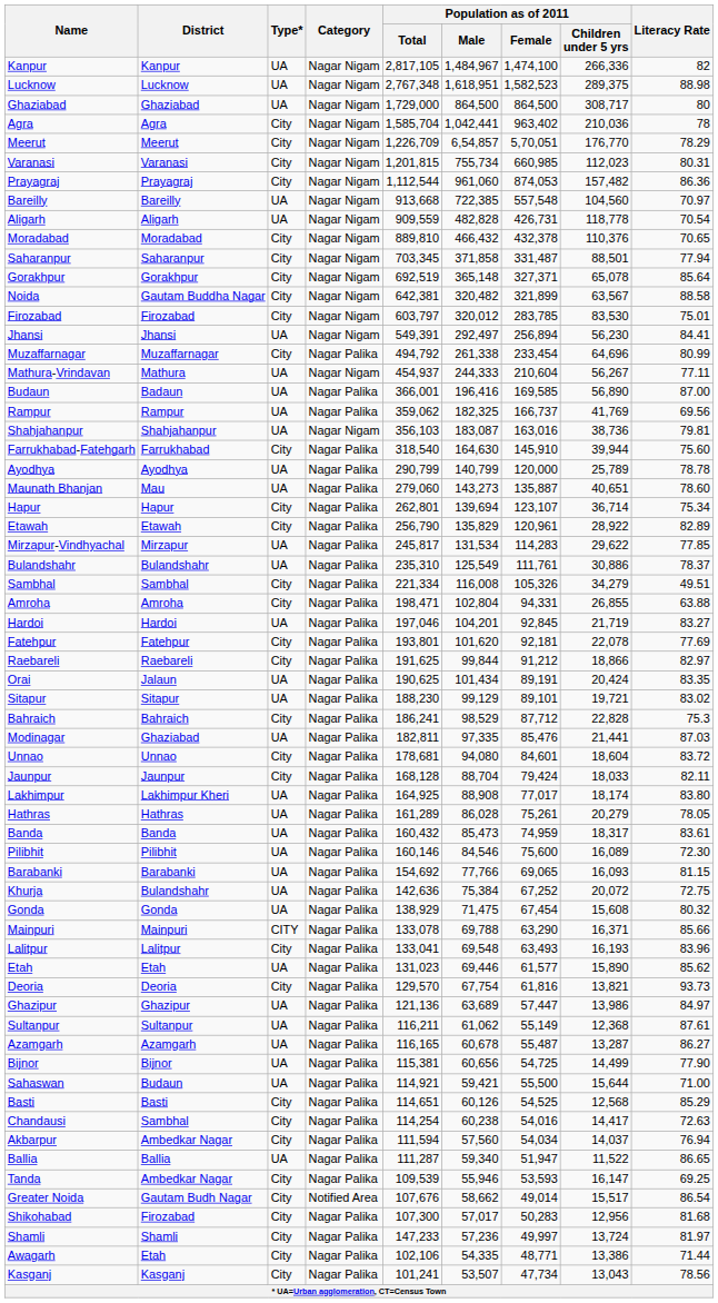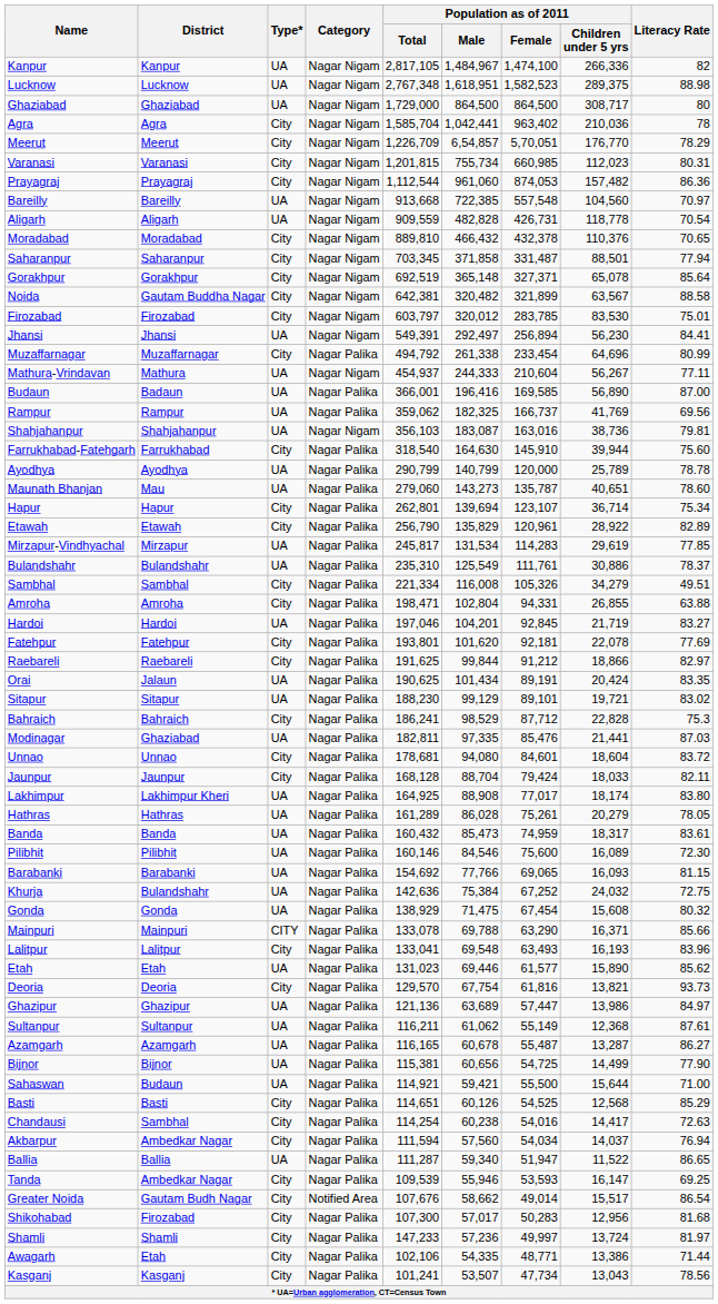 <table class="wikitable sortable static-row-numbers static-row-header-text hover-highlight" "style="font-size: 100%">
 <tr>
 <th rowspan="2">Name</th>
 <th rowspan="2">District</th>
 <th rowspan="2">Type*</th>
 <th rowspan="2">Category</th>
 <th colspan="4">Population as of 2011 </th>
 <th rowspan="2">Literacy Rate </th>
 </tr>
 <tr class="static-row-header">
 <th>Total</th>
 <th>Male</th>
 <th>Female</th>
 <th>Children <br> under 5 yrs</th>
 </tr>
 <tr>
 <td align=left><a href='#'>Kanpur</a></td>
 <td align=left><a href='#'>Kanpur</a></td>
 <td>UA</td>
 <td>Nagar Nigam</td>
 <td align="right">2,817,105</td>
 <td align="right">1,484,967</td>
 <td align="right">1,474,100</td>
 <td align="right">266,336</td>
 <td align="right">82</td>
 </tr>
 <tr>
 <td align=left><a href='#'>Lucknow</a></td>
 <td align=left><a href='#'>Lucknow</a></td>
 <td>UA</td>
 <td>Nagar Nigam</td>
 <td align="right">2,767,348</td>
 <td align="right">1,618,951</td>
 <td align="right">1,582,523</td>
 <td align="right">289,375</td>
 <td align="right">88.98</td>
 </tr>
 <tr>
 <td align=left><a href='#'>Ghaziabad</a></td>
 <td align=left><a href='#'>Ghaziabad</a></td>
 <td>UA</td>
 <td>Nagar Nigam</td>
 <td align="right">1,729,000</td>
 <td align="right">864,500</td>
 <td align="right">864,500</td>
 <td align="right">308,717</td>
 <td align="right">80</td>
 </tr>
 <tr>
 <td align=left><a href='#'>Agra</a></td>
 <td align=left><a href='#'>Agra</a></td>
 <td>City</td>
 <td>Nagar Nigam</td>
 <td align="right">1,585,704</td>
 <td align="right">1,042,441</td>
 <td align="right">963,402</td>
 <td align="right">210,036</td>
 <td align="right">78</td>
 </tr>
 <tr>
 <td align=left><a href='#'>Meerut</a></td>
 <td align=left><a href='#'>Meerut</a></td>
 <td>City</td>
 <td>Nagar Nigam</td>
 <td align="right">1,226,709</td>
 <td align="right">6,54,857</td>
 <td align="right">5,70,051</td>
 <td align="right">176,770</td>
 <td align="right">78.29</td>
 </tr>
 <tr>
 <td align=left><a href='#'>Varanasi</a></td>
 <td align=left><a href='#'>Varanasi</a></td>
 <td>City</td>
 <td>Nagar Nigam</td>
 <td align="right">1,201,815</td>
 <td align="right">755,734</td>
 <td align="right">660,985</td>
 <td align="right">112,023</td>
 <td align="right">80.31</td>
 </tr>
 <tr>
 <td align=left><a href='#'>Prayagraj</a></td>
 <td align=left><a href='#'>Prayagraj</a></td>
 <td>City</td>
 <td>Nagar Nigam</td>
 <td align="right">1,112,544</td>
 <td align="right">961,060</td>
 <td align="right">874,053</td>
 <td align="right">157,482</td>
 <td align="right">86.36</td>
 </tr>
 <tr>
 <td align=left><a href='#'>Bareilly</a></td>
 <td align=left><a href='#'>Bareilly</a></td>
 <td>UA</td>
 <td>Nagar Nigam</td>
 <td align="right">913,668</td>
 <td align="right">722,385</td>
 <td align="right">557,548</td>
 <td align="right">104,560</td>
 <td align="right">70.97</td>
 </tr>
 <tr>
 <td align=left><a href='#'>Aligarh</a></td>
 <td align=left><a href='#'>Aligarh</a></td>
 <td>UA</td>
 <td>Nagar Nigam</td>
 <td align="right">909,559</td>
 <td align="right">482,828</td>
 <td align="right">426,731</td>
 <td align="right">118,778</td>
 <td align="right">70.54</td>
 </tr>
 <tr>
 <td align=left><a href='#'>Moradabad</a></td>
 <td align=left><a href='#'>Moradabad</a></td>
 <td>City</td>
 <td>Nagar Nigam</td>
 <td align="right">889,810</td>
 <td align="right">466,432</td>
 <td align="right">432,378</td>
 <td align="right">110,376</td>
 <td align="right">70.65</td>
 </tr>
 <tr>
 <td align=left><a href='#'>Saharanpur</a></td>
 <td align=left><a href='#'>Saharanpur</a></td>
 <td>City</td>
 <td>Nagar Nigam</td>
 <td align="right">703,345</td>
 <td align="right">371,858</td>
 <td align="right">331,487</td>
 <td align="right">88,501</td>
 <td align="right">77.94</td>
 </tr>
 <tr>
 <td align=left><a href='#'>Gorakhpur</a></td>
 <td align=left><a href='#'>Gorakhpur</a></td>
 <td>City</td>
 <td>Nagar Nigam</td>
 <td align="right">692,519</td>
 <td align="right">365,148</td>
 <td align="right">327,371</td>
 <td align="right">65,078</td>
 <td align="right">85.64</td>
 </tr>
 <tr>
 <td align=left><a href='#'>Noida</a></td>
 <td align=left><a href='#'>Gautam Buddha Nagar</a></td>
 <td>City</td>
 <td>Nagar Nigam</td>
 <td align="right">642,381</td>
 <td align="right">320,482</td>
 <td align="right">321,899</td>
 <td align="right">63,567</td>
 <td align="right">88.58</td>
 </tr>
 <tr>
 <td align=left><a href='#'>Firozabad</a></td>
 <td align=left><a href='#'>Firozabad</a></td>
 <td>City</td>
 <td>Nagar Nigam</td>
 <td align="right">603,797</td>
 <td align="right">320,012</td>
 <td align="right">283,785</td>
 <td align="right">83,530</td>
 <td align="right">75.01</td>
 </tr>
 <tr>
 <td align=left><a href='#'>Jhansi</a></td>
 <td align=left><a href='#'>Jhansi</a></td>
 <td>UA</td>
 <td>Nagar Nigam</td>
 <td align="right">549,391</td>
 <td align="right">292,497</td>
 <td align="right">256,894</td>
 <td align="right">56,230</td>
 <td align="right">84.41</td>
 </tr>
 <tr>
 <td align=left><a href='#'>Muzaffarnagar</a></td>
 <td align=left><a href='#'>Muzaffarnagar</a></td>
 <td>City</td>
 <td>Nagar Palika</td>
 <td align="right">494,792</td>
 <td align="right">261,338</td>
 <td align="right">233,454</td>
 <td align="right">64,696</td>
 <td align="right">80.99</td>
 </tr>
 <tr>
 <td align=left><a href='#'>Mathura</a>-<a href='#'>Vrindavan</a></td>
 <td align=left><a href='#'>Mathura</a></td>
 <td>UA</td>
 <td>Nagar Nigam</td>
 <td align="right">454,937</td>
 <td align="right">244,333</td>
 <td align="right">210,604</td>
 <td align="right">56,267</td>
 <td align="right">77.11</td>
 </tr>
 <tr>
 <td align=left><a href='#'>Budaun</a></td>
 <td align=left><a href='#'>Badaun</a></td>
 <td>UA</td>
 <td>Nagar Palika</td>
 <td align="right">366,001</td>
 <td align="right">196,416</td>
 <td align="right">169,585</td>
 <td align="right">56,890</td>
 <td align="right">87.00</td>
 </tr>
 <tr>
 <td align=left><a href='#'>Rampur</a></td>
 <td align=left><a href='#'>Rampur</a></td>
 <td>UA</td>
 <td>Nagar Palika</td>
 <td align="right">359,062</td>
 <td align="right">182,325</td>
 <td align="right">166,737</td>
 <td align="right">41,769</td>
 <td align="right">69.56</td>
 </tr>
 <tr>
 <td align=left><a href='#'>Shahjahanpur</a></td>
 <td align=left><a href='#'>Shahjahanpur</a></td>
 <td>UA</td>
 <td>Nagar Nigam</td>
 <td align="right">356,103</td>
 <td align="right">183,087</td>
 <td align="right">163,016</td>
 <td align="right">38,736</td>
 <td align="right">79.81</td>
 </tr>
 <tr>
 <td align=left><a href='#'>Farrukhabad</a>-<a href='#'>Fatehgarh</a></td>
 <td align=left><a href='#'>Farrukhabad</a></td>
 <td>City</td>
 <td>Nagar Palika</td>
 <td align="right">318,540</td>
 <td align="right">164,630</td>
 <td align="right">145,910</td>
 <td align="right">39,944</td>
 <td align="right">75.60</td>
 </tr>
 <tr>
 <td align=left><a href='#'>Ayodhya</a></td>
 <td align=left><a href='#'>Ayodhya</a></td>
 <td>UA</td>
 <td>Nagar Palika</td>
 <td align="right">290,799</td>
 <td align="right">140,799</td>
 <td align="right">120,000</td>
 <td align="right">25,789</td>
 <td align="right">78.78</td>
 </tr>
 <tr>
 <td align=left><a href='#'>Maunath Bhanjan</a></td>
 <td align=left><a href='#'>Mau</a></td>
 <td>UA</td>
 <td>Nagar Palika</td>
 <td align="right">279,060</td>
 <td align="right">143,273</td>
-<td align="right">135,887</td>
+<td align="right">135,787</td>
 <td align="right">40,651</td>
 <td align="right">78.60</td>
 </tr>
 <tr>
 <td align=left><a href='#'>Hapur</a></td>
 <td align=left><a href='#'>Hapur</a></td>
 <td>City</td>
 <td>Nagar Palika</td>
 <td align="right">262,801</td>
 <td align="right">139,694</td>
 <td align="right">123,107</td>
 <td align="right">36,714</td>
 <td align="right">75.34</td>
 </tr>
 <tr>
 <td align=left><a href='#'>Etawah</a></td>
 <td align=left><a href='#'>Etawah</a></td>
 <td>City</td>
 <td>Nagar Palika</td>
 <td align="right">256,790</td>
 <td align="right">135,829</td>
 <td align="right">120,961</td>
 <td align="right">28,922</td>
 <td align="right">82.89</td>
 </tr>
 <tr>
 <td align=left><a href='#'>Mirzapur</a>-<a href='#'>Vindhyachal</a></td>
 <td align=left><a href='#'>Mirzapur</a></td>
 <td>UA</td>
 <td>Nagar Palika</td>
 <td align="right">245,817</td>
 <td align="right">131,534</td>
 <td align="right">114,283</td>
-<td align="right">29,622</td>
+<td align="right">29,619</td>
 <td align="right">77.85</td>
 </tr>
 <tr>
 <td align=left><a href='#'>Bulandshahr</a></td>
 <td align=left><a href='#'>Bulandshahr</a></td>
 <td>UA</td>
 <td>Nagar Palika</td>
 <td align="right">235,310</td>
 <td align="right">125,549</td>
 <td align="right">111,761</td>
 <td align="right">30,886</td>
 <td align="right">78.37</td>
 </tr>
 <tr>
 <td align=left><a href='#'>Sambhal</a></td>
 <td align=left><a href='#'>Sambhal</a></td>
 <td>City</td>
 <td>Nagar Palika</td>
 <td align="right">221,334</td>
 <td align="right">116,008</td>
 <td align="right">105,326</td>
 <td align="right">34,279</td>
 <td align="right">49.51</td>
 </tr>
 <tr>
 <td align=left><a href='#'>Amroha</a></td>
 <td align=left><a href='#'>Amroha</a></td>
 <td>City</td>
 <td>Nagar Palika</td>
 <td align="right">198,471</td>
 <td align="right">102,804</td>
 <td align="right">94,331</td>
 <td align="right">26,855</td>
 <td align="right">63.88</td>
 </tr>
 <tr>
 <td align=left><a href='#'>Hardoi</a></td>
 <td align=left><a href='#'>Hardoi</a></td>
 <td>UA</td>
 <td>Nagar Palika</td>
 <td align="right">197,046</td>
 <td align="right">104,201</td>
 <td align="right">92,845</td>
 <td align="right">21,719</td>
 <td align="right">83.27</td>
 </tr>
 <tr>
 <td align=left><a href='#'>Fatehpur</a></td>
 <td align=left><a href='#'>Fatehpur</a></td>
 <td>City</td>
 <td>Nagar Palika</td>
 <td align="right">193,801</td>
 <td align="right">101,620</td>
 <td align="right">92,181</td>
 <td align="right">22,078</td>
 <td align="right">77.69</td>
 </tr>
 <tr>
 <td align=left><a href='#'>Raebareli</a></td>
 <td align=left><a href='#'>Raebareli</a></td>
 <td>City</td>
 <td>Nagar Palika</td>
 <td align="right">191,625</td>
 <td align="right">99,844</td>
 <td align="right">91,212</td>
 <td align="right">18,866</td>
 <td align="right">82.97</td>
 </tr>
 <tr>
 <td align=left><a href='#'>Orai</a></td>
 <td align=left><a href='#'>Jalaun</a></td>
 <td>UA</td>
 <td>Nagar Palika</td>
 <td align="right">190,625</td>
 <td align="right">101,434</td>
 <td align="right">89,191</td>
 <td align="right">20,424</td>
 <td align="right">83.35</td>
 </tr>
 <tr>
 <td align=left><a href='#'>Sitapur</a></td>
 <td align=left><a href='#'>Sitapur</a></td>
 <td>UA</td>
 <td>Nagar Palika</td>
 <td align="right">188,230</td>
 <td align="right">99,129</td>
 <td align="right">89,101</td>
 <td align="right">19,721</td>
 <td align="right">83.02</td>
 </tr>
 <tr>
 <td align=left><a href='#'>Bahraich</a></td>
 <td align=left><a href='#'>Bahraich</a></td>
 <td>City</td>
 <td>Nagar Palika</td>
 <td align="right">186,241</td>
 <td align="right">98,529</td>
 <td align="right">87,712</td>
 <td align="right">22,828</td>
 <td align="right">75.3</td>
 </tr>
 <tr>
 <td align=left><a href='#'>Modinagar</a></td>
 <td align=left><a href='#'>Ghaziabad</a></td>
 <td>UA</td>
 <td>Nagar Palika</td>
 <td align="right">182,811</td>
 <td align="right">97,335</td>
 <td align="right">85,476</td>
 <td align="right">21,441</td>
 <td align="right">87.03</td>
 </tr>
 <tr>
 <td align=left><a href='#'>Unnao</a></td>
 <td align=left><a href='#'>Unnao</a></td>
 <td>City</td>
 <td>Nagar Palika</td>
 <td align="right">178,681</td>
 <td align="right">94,080</td>
 <td align="right">84,601</td>
 <td align="right">18,604</td>
 <td align="right">83.72</td>
 </tr>
 <tr>
 <td align=left><a href='#'>Jaunpur</a></td>
 <td align=left><a href='#'>Jaunpur</a></td>
 <td>City</td>
 <td>Nagar Palika</td>
 <td align="right">168,128</td>
 <td align="right">88,704</td>
 <td align="right">79,424</td>
 <td align="right">18,033</td>
 <td align="right">82.11</td>
 </tr>
 <tr>
 <td align=left><a href='#'>Lakhimpur</a></td>
 <td align=left><a href='#'>Lakhimpur Kheri</a></td>
 <td>UA</td>
 <td>Nagar Palika</td>
 <td align="right">164,925</td>
 <td align="right">88,908</td>
 <td align="right">77,017</td>
 <td align="right">18,174</td>
 <td align="right">83.80</td>
 </tr>
 <tr>
 <td align=left><a href='#'>Hathras</a></td>
 <td align=left><a href='#'>Hathras</a></td>
 <td>UA</td>
 <td>Nagar Palika</td>
 <td align="right">161,289</td>
 <td align="right">86,028</td>
 <td align="right">75,261</td>
 <td align="right">20,279</td>
 <td align="right">78.05</td>
 </tr>
 <tr>
 <td align=left><a href='#'>Banda</a></td>
 <td align=left><a href='#'>Banda</a></td>
 <td>UA</td>
 <td>Nagar Palika</td>
 <td align="right">160,432</td>
 <td align="right">85,473</td>
 <td align="right">74,959</td>
 <td align="right">18,317</td>
 <td align="right">83.61</td>
 </tr>
 <tr>
 <td align=left><a href='#'>Pilibhit</a></td>
 <td align=left><a href='#'>Pilibhit</a></td>
 <td>UA</td>
 <td>Nagar Palika</td>
 <td align="right">160,146</td>
 <td align="right">84,546</td>
 <td align="right">75,600</td>
 <td align="right">16,089</td>
 <td align="right">72.30</td>
 </tr>
 <tr>
 <td align=left><a href='#'>Barabanki</a></td>
 <td align=left><a href='#'>Barabanki</a></td>
 <td>UA</td>
 <td>Nagar Palika</td>
 <td align="right">154,692</td>
 <td align="right">77,766</td>
 <td align="right">69,065</td>
 <td align="right">16,093</td>
 <td align="right">81.15</td>
 </tr>
 <tr>
 <td align=left><a href='#'>Khurja</a></td>
 <td align=left><a href='#'>Bulandshahr</a></td>
 <td>UA</td>
 <td>Nagar Palika</td>
 <td align="right">142,636</td>
 <td align="right">75,384</td>
 <td align="right">67,252</td>
-<td align="right">20,072</td>
+<td align="right">24,032</td>
 <td align="right">72.75</td>
 </tr>
 <tr>
 <td align=left><a href='#'>Gonda</a></td>
 <td align=left><a href='#'>Gonda</a></td>
 <td>UA</td>
 <td>Nagar Palika</td>
 <td align="right">138,929</td>
 <td align="right">71,475</td>
 <td align="right">67,454</td>
 <td align="right">15,608</td>
 <td align="right">80.32</td>
 </tr>
 <tr>
 <td align=left><a href='#'>Mainpuri</a></td>
 <td align=left><a href='#'>Mainpuri</a></td>
 <td>CITY</td>
 <td>Nagar Palika</td>
 <td align="right">133,078</td>
 <td align="right">69,788</td>
 <td align="right">63,290</td>
 <td align="right">16,371</td>
 <td align="right">85.66</td>
 </tr>
 <tr>
 <td align=left><a href='#'>Lalitpur</a></td>
 <td align=left><a href='#'>Lalitpur</a></td>
 <td>City</td>
 <td>Nagar Palika</td>
 <td align="right">133,041</td>
 <td align="right">69,548</td>
 <td align="right">63,493</td>
 <td align="right">16,193</td>
 <td align="right">83.96</td>
 </tr>
 <tr>
 <td align=left><a href='#'>Etah</a></td>
 <td align=left><a href='#'>Etah</a></td>
 <td>UA</td>
 <td>Nagar Palika</td>
 <td align="right">131,023</td>
 <td align="right">69,446</td>
 <td align="right">61,577</td>
 <td align="right">15,890</td>
 <td align="right">85.62</td>
 </tr>
 <tr>
 <td align=left><a href='#'>Deoria</a></td>
 <td align=left><a href='#'>Deoria</a></td>
 <td>City</td>
 <td>Nagar Palika</td>
 <td align="right">129,570</td>
 <td align="right">67,754</td>
 <td align="right">61,816</td>
 <td align="right">13,821</td>
 <td align="right">93.73</td>
 </tr>
 <tr>
 <td align=left><a href='#'>Ghazipur</a></td>
 <td align=left><a href='#'>Ghazipur</a></td>
 <td>UA</td>
 <td>Nagar Palika</td>
 <td align="right">121,136</td>
 <td align="right">63,689</td>
 <td align="right">57,447</td>
 <td align="right">13,986</td>
 <td align="right">84.97</td>
 </tr>
 <tr>
 <td align=left><a href='#'>Sultanpur</a></td>
 <td align=left><a href='#'>Sultanpur</a></td>
 <td>UA</td>
 <td>Nagar Palika</td>
 <td align="right">116,211</td>
 <td align="right">61,062</td>
 <td align="right">55,149</td>
 <td align="right">12,368</td>
 <td align="right">87.61</td>
 </tr>
 <tr>
 <td align=left><a href='#'>Azamgarh</a></td>
 <td align=left><a href='#'>Azamgarh</a></td>
 <td>UA</td>
 <td>Nagar Palika</td>
 <td align="right">116,165</td>
 <td align="right">60,678</td>
 <td align="right">55,487</td>
 <td align="right">13,287</td>
 <td align="right">86.27</td>
 </tr>
 <tr>
 <td align=left><a href='#'>Bijnor</a></td>
 <td align=left><a href='#'>Bijnor</a></td>
 <td>UA</td>
 <td>Nagar Palika</td>
 <td align="right">115,381</td>
 <td align="right">60,656</td>
 <td align="right">54,725</td>
 <td align="right">14,499</td>
 <td align="right">77.90</td>
 </tr>
 <tr>
 <td align=left><a href='#'>Sahaswan</a></td>
 <td align=left><a href='#'>Budaun</a></td>
 <td>UA</td>
 <td>Nagar Palika</td>
 <td align="right">114,921</td>
 <td align="right">59,421</td>
 <td align="right">55,500</td>
 <td align="right">15,644</td>
 <td align="right">71.00</td>
 </tr>
 <tr>
 <td align=left><a href='#'>Basti</a></td>
 <td align=left><a href='#'>Basti</a></td>
 <td>City</td>
 <td>Nagar Palika</td>
 <td align="right">114,651</td>
 <td align="right">60,126</td>
 <td align="right">54,525</td>
 <td align="right">12,568</td>
 <td align="right">85.29</td>
 </tr>
 <tr>
 <td align=left><a href='#'>Chandausi</a></td>
 <td align=left><a href='#'>Sambhal</a></td>
 <td>City</td>
 <td>Nagar Palika</td>
 <td align="right">114,254</td>
 <td align="right">60,238</td>
 <td align="right">54,016</td>
 <td align="right">14,417</td>
 <td align="right">72.63</td>
 </tr>
 <tr>
 <td align=left><a href='#'>Akbarpur</a></td>
 <td align=left><a href='#'>Ambedkar Nagar</a></td>
 <td>City</td>
 <td>Nagar Palika</td>
 <td align="right">111,594</td>
 <td align="right">57,560</td>
 <td align="right">54,034</td>
 <td align="right">14,037</td>
 <td align="right">76.94</td>
 </tr>
 <tr>
 <td align=left><a href='#'>Ballia</a></td>
 <td align=left><a href='#'>Ballia</a></td>
 <td>UA</td>
 <td>Nagar Palika</td>
 <td align="right">111,287</td>
 <td align="right">59,340</td>
 <td align="right">51,947</td>
 <td align="right">11,522</td>
 <td align="right">86.65</td>
 </tr>
 <tr>
 <td align=left><a href='#'>Tanda</a></td>
 <td align=left><a href='#'>Ambedkar Nagar</a></td>
 <td>City</td>
 <td>Nagar Palika</td>
 <td align="right">109,539</td>
 <td align="right">55,946</td>
 <td align="right">53,593</td>
 <td align="right">16,147</td>
 <td align="right">69.25</td>
 </tr>
 <tr>
 <td align=left><a href='#'>Greater Noida</a></td>
 <td align=left><a href='#'>Gautam Budh Nagar</a></td>
 <td>City</td>
 <td>Notified Area</td>
 <td align="right">107,676</td>
 <td align="right">58,662</td>
 <td align="right">49,014</td>
 <td align="right">15,517</td>
 <td align="right">86.54</td>
 </tr>
 <tr>
 <td align=left><a href='#'>Shikohabad</a></td>
 <td align=left><a href='#'>Firozabad</a></td>
 <td>City</td>
 <td>Nagar Palika</td>
 <td align="right">107,300</td>
 <td align="right">57,017</td>
 <td align="right">50,283</td>
 <td align="right">12,956</td>
 <td align="right">81.68</td>
 </tr>
 <tr>
 <td align=left><a href='#'>Shamli</a></td>
 <td align=left><a href='#'>Shamli</a></td>
 <td>City</td>
 <td>Nagar Palika</td>
 <td align="right">147,233</td>
 <td align="right">57,236</td>
 <td align="right">49,997</td>
 <td align="right">13,724</td>
 <td align="right">81.97</td>
 </tr>
 <tr>
 <td align=left><a href='#'>Awagarh</a></td>
 <td align=left><a href='#'>Etah</a></td>
 <td>City</td>
 <td>Nagar Palika</td>
 <td align="right">102,106</td>
 <td align="right">54,335</td>
 <td align="right">48,771</td>
 <td align="right">13,386</td>
 <td align="right">71.44</td>
 </tr>
 <tr>
 <td align=left><a href='#'>Kasganj</a></td>
 <td align=left><a href='#'>Kasganj</a></td>
 <td>City</td>
 <td>Nagar Palika</td>
 <td align="right">101,241</td>
 <td align="right">53,507</td>
 <td align="right">47,734</td>
 <td align="right">13,043</td>
 <td align="right">78.56</td>
 </tr>
 <tr>
 <th align="center" colspan="30" style="font-size: 8pt">* UA=<a href='#'>Urban agglomeration</a>, CT=Census Town</th>
 </tr>
 </table>
